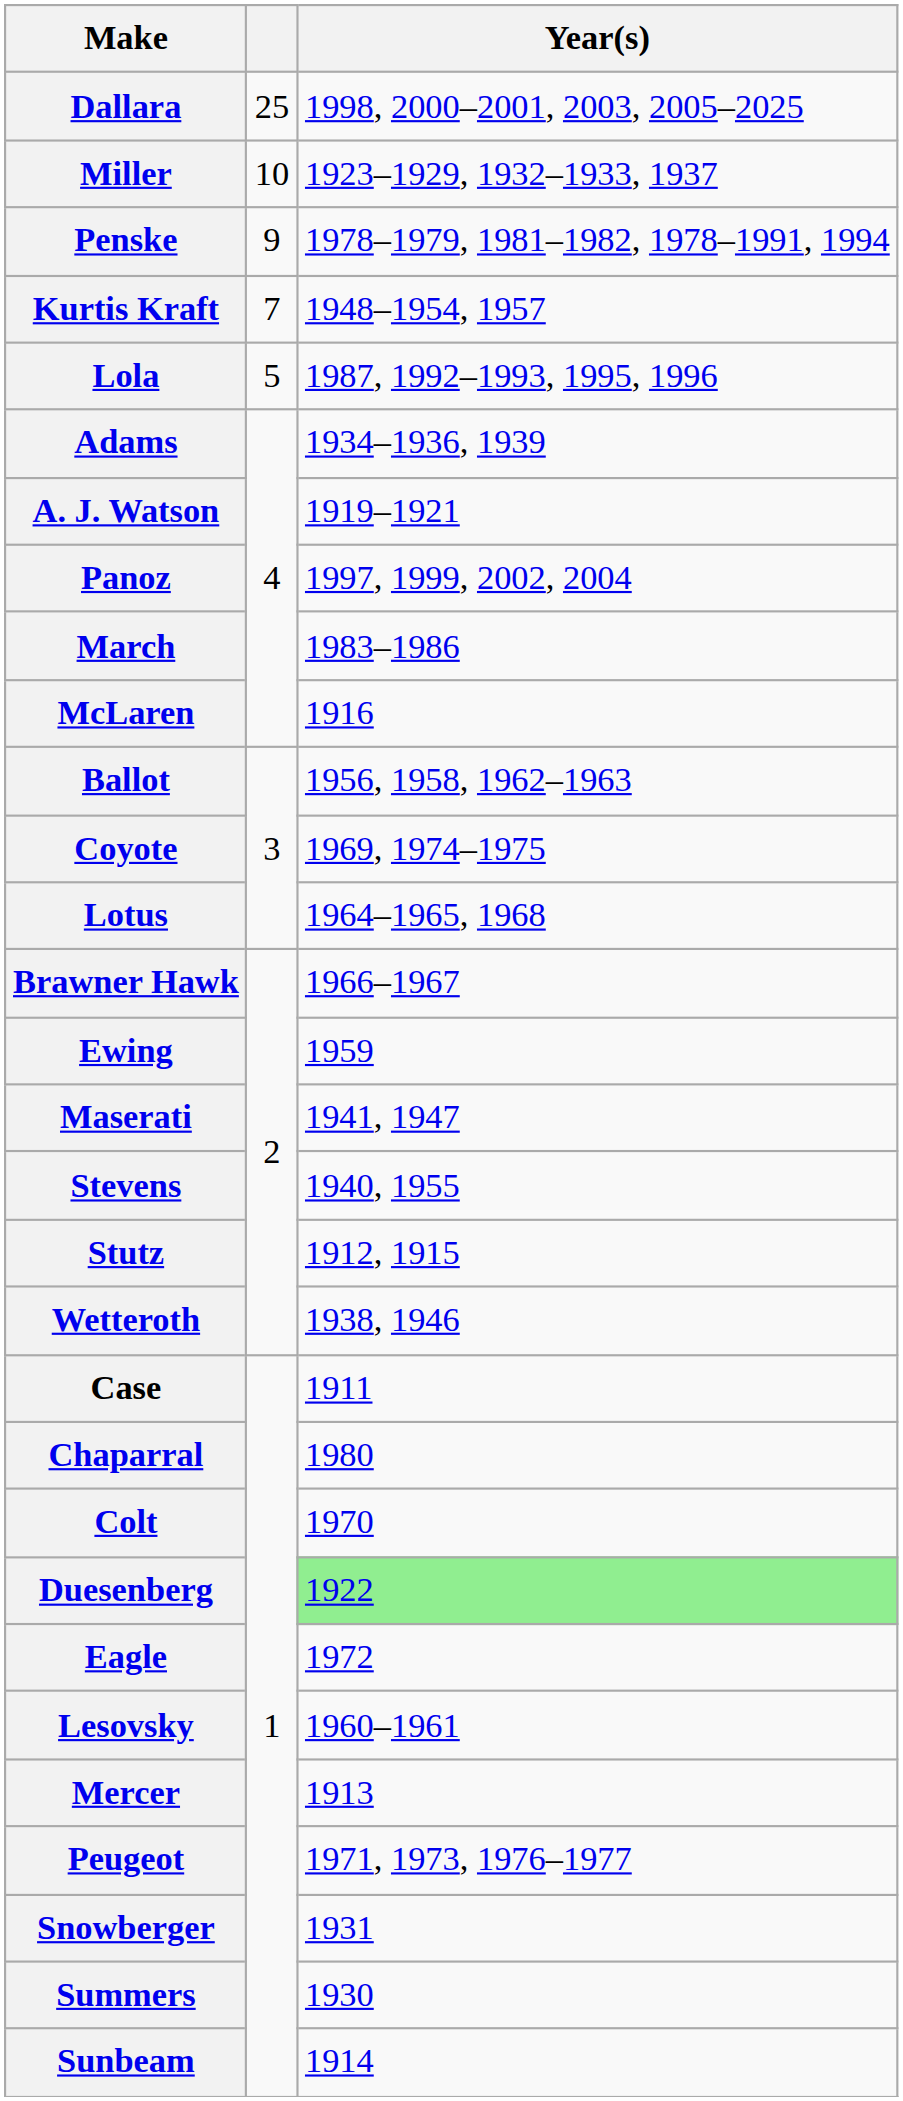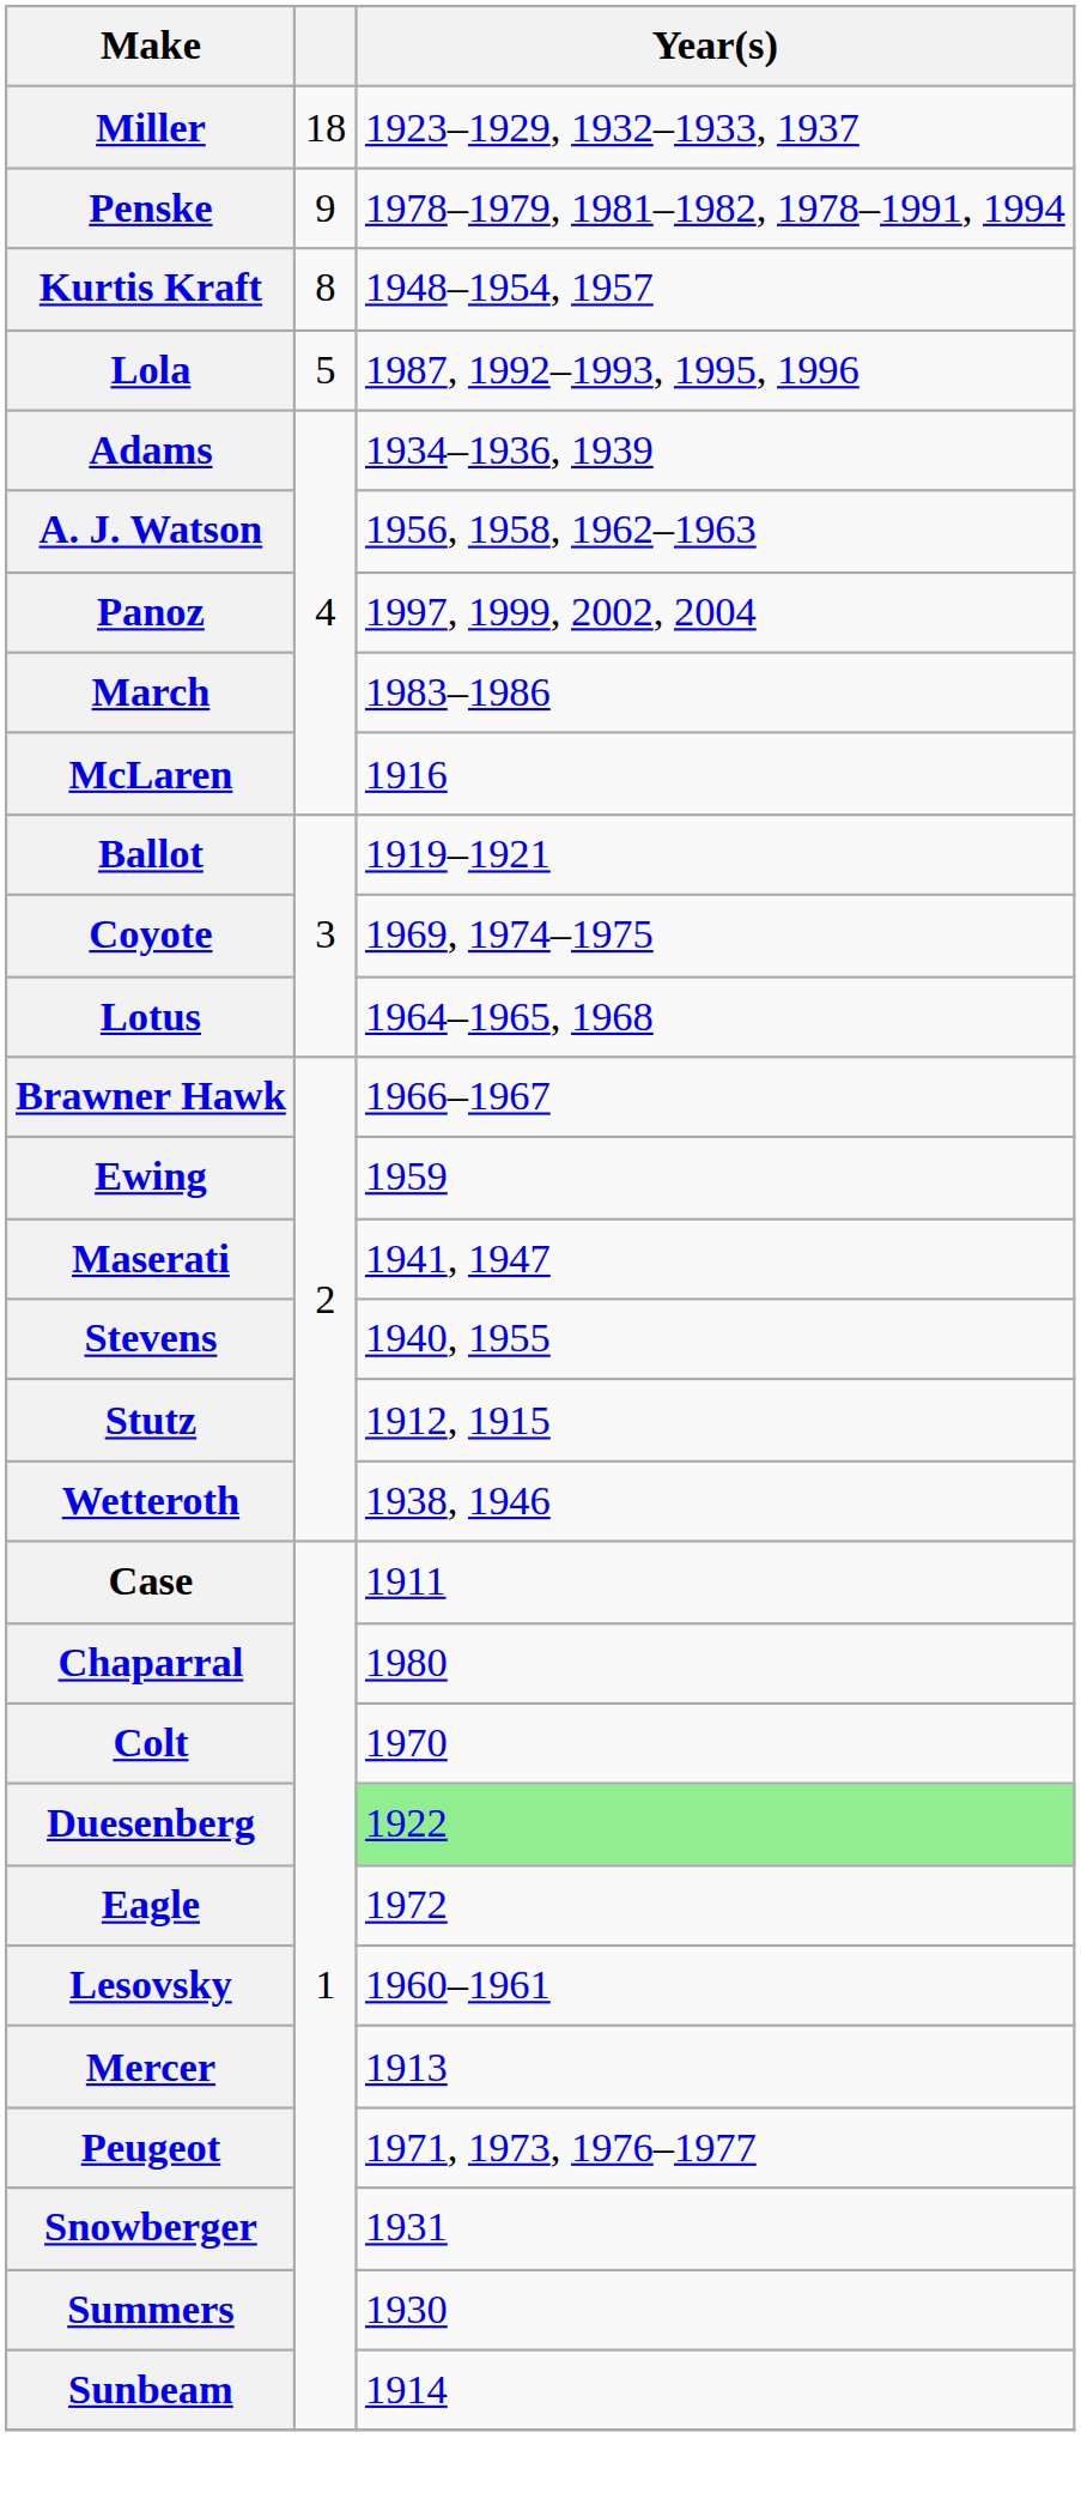 <table class="wikitable sortable plainrowheaders" style="font-size:1.00em; line-height:1.5em;">
 <tr>
 <th scope="col">Make</th>
 <th scope="col"></th>
 <th scope="col">Year(s)</th>
 </tr>
 <tr>
-<th scope="row"><a href='#'>Dallara</a></th>
-<td align="center">25</td>
-<td><a href='#'>1998</a>, <a href='#'>2000</a>–<a href='#'>2001</a>, <a href='#'>2003</a>, <a href='#'>2005</a>–<a href='#'>2025</a></td>
-</tr>
-<tr>
 <th scope="row"><a href='#'>Miller</a></th>
-<td align="center">10</td>
+<td align="center">18</td>
 <td><a href='#'>1923</a>–<a href='#'>1929</a>, <a href='#'>1932</a>–<a href='#'>1933</a>, <a href='#'>1937</a></td>
 </tr>
 <tr>
 <th scope="row"><a href='#'>Penske</a></th>
 <td align="center">9</td>
 <td><a href='#'>1978</a>–<a href='#'>1979</a>, <a href='#'>1981</a>–<a href='#'>1982</a>, <a href='#'>1978</a>–<a href='#'>1991</a>, <a href='#'>1994</a></td>
 </tr>
 <tr>
 <th scope="row"><a href='#'>Kurtis Kraft</a></th>
-<td align="center">7</td>
+<td align="center">8</td>
 <td><a href='#'>1948</a>–<a href='#'>1954</a>, <a href='#'>1957</a></td>
 </tr>
 <tr>
 <th scope="row"><a href='#'>Lola</a></th>
 <td align="center">5</td>
 <td><a href='#'>1987</a>, <a href='#'>1992</a>–<a href='#'>1993</a>, <a href='#'>1995</a>, <a href='#'>1996</a></td>
 </tr>
 <tr>
 <th scope="row"><a href='#'>Adams</a></th>
 <td rowspan="5" align="center">4</td>
 <td><a href='#'>1934</a>–<a href='#'>1936</a>, <a href='#'>1939</a></td>
 </tr>
 <tr>
 <th scope="row"><a href='#'>A. J. Watson</a></th>
-<td><a href='#'>1919</a>–<a href='#'>1921</a></td>
+<td><a href='#'>1956</a>, <a href='#'>1958</a>, <a href='#'>1962</a>–<a href='#'>1963</a></td>
 </tr>
 <tr>
 <th scope="row"><a href='#'>Panoz</a></th>
 <td><a href='#'>1997</a>, <a href='#'>1999</a>, <a href='#'>2002</a>, <a href='#'>2004</a></td>
 </tr>
 <tr>
 <th scope="row"><a href='#'>March</a></th>
 <td><a href='#'>1983</a>–<a href='#'>1986</a></td>
 </tr>
 <tr>
 <th scope="row"><a href='#'>McLaren</a></th>
 <td><a href='#'>1916</a></td>
 </tr>
 <tr>
 <th scope="row"><a href='#'>Ballot</a></th>
 <td rowspan="3" align="center">3</td>
-<td><a href='#'>1956</a>, <a href='#'>1958</a>, <a href='#'>1962</a>–<a href='#'>1963</a></td>
+<td><a href='#'>1919</a>–<a href='#'>1921</a></td>
 </tr>
 <tr>
 <th scope="row"><a href='#'>Coyote</a></th>
 <td><a href='#'>1969</a>, <a href='#'>1974</a>–<a href='#'>1975</a></td>
 </tr>
 <tr>
 <th scope="row"><a href='#'>Lotus</a></th>
 <td><a href='#'>1964</a>–<a href='#'>1965</a>, <a href='#'>1968</a></td>
 </tr>
 <tr>
 <th scope="row"><a href='#'>Brawner Hawk</a></th>
 <td rowspan="6" align="center">2</td>
 <td><a href='#'>1966</a>–<a href='#'>1967</a></td>
 </tr>
 <tr>
 <th scope="row"><a href='#'>Ewing</a></th>
 <td><a href='#'>1959</a></td>
 </tr>
 <tr>
 <th scope="row"><a href='#'>Maserati</a></th>
 <td><a href='#'>1941</a>, <a href='#'>1947</a></td>
 </tr>
 <tr>
 <th scope="row"><a href='#'>Stevens</a></th>
 <td><a href='#'>1940</a>, <a href='#'>1955</a></td>
 </tr>
 <tr>
 <th scope="row"><a href='#'>Stutz</a></th>
 <td><a href='#'>1912</a>, <a href='#'>1915</a></td>
 </tr>
 <tr>
 <th scope="row"><a href='#'>Wetteroth</a></th>
 <td><a href='#'>1938</a>, <a href='#'>1946</a></td>
 </tr>
 <tr>
 <th scope="row">Case</th>
 <td rowspan="11" align="center">1</td>
 <td><a href='#'>1911</a></td>
 </tr>
 <tr>
 <th scope="row"><a href='#'>Chaparral</a></th>
 <td><a href='#'>1980</a></td>
 </tr>
 <tr>
 <th scope="row"><a href='#'>Colt</a></th>
 <td><a href='#'>1970</a></td>
 </tr>
 <tr>
 <th scope="row"><a href='#'>Duesenberg</a></th>
 <td style="background: lightgreen;"><a href='#'>1922</a></td>
 </tr>
 <tr>
 <th scope="row"><a href='#'>Eagle</a></th>
 <td><a href='#'>1972</a></td>
 </tr>
 <tr>
 <th scope="row"><a href='#'>Lesovsky</a></th>
 <td><a href='#'>1960</a>–<a href='#'>1961</a></td>
 </tr>
 <tr>
 <th scope="row"><a href='#'>Mercer</a></th>
 <td><a href='#'>1913</a></td>
 </tr>
 <tr>
 <th scope="row"><a href='#'>Peugeot</a></th>
 <td><a href='#'>1971</a>, <a href='#'>1973</a>, <a href='#'>1976</a>–<a href='#'>1977</a></td>
 </tr>
 <tr>
 <th scope="row"><a href='#'>Snowberger</a></th>
 <td><a href='#'>1931</a></td>
 </tr>
 <tr>
 <th scope="row"><a href='#'>Summers</a></th>
 <td><a href='#'>1930</a></td>
 </tr>
 <tr>
 <th scope="row"><a href='#'>Sunbeam</a></th>
 <td><a href='#'>1914</a></td>
 </tr>
 <tr>
 </tr>
 </table>
